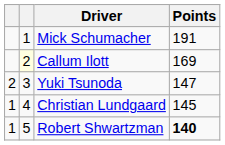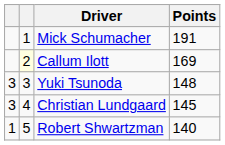 <table class="wikitable" style="font-size: 85%;">
 <tr>
 <th></th>
 <th></th>
 <th>Driver</th>
 <th>Points</th>
 </tr>
 <tr>
 <td align="left"></td>
 <td align="center">1</td>
 <td> <a href='#'>Mick Schumacher</a></td>
 <td>191</td>
 </tr>
 <tr>
 <td align="left"></td>
 <td align="center" style="background: lightyellow;">2</td>
 <td> <a href='#'>Callum Ilott</a></td>
 <td>169</td>
 </tr>
 <tr>
-<td align="left"> 2</td>
+<td align="left"> 3</td>
 <td align="center">3</td>
 <td> <a href='#'>Yuki Tsunoda</a></td>
-<td>147</td>
+<td>148</td>
 </tr>
 <tr>
-<td align="left"> 1</td>
+<td align="left"> 3</td>
 <td align="center">4</td>
 <td> <a href='#'>Christian Lundgaard</a></td>
 <td>145</td>
 </tr>
 <tr>
 <td align="left"> 1</td>
 <td align="center">5</td>
 <td> <a href='#'>Robert Shwartzman</a></td>
-<td><strong>140</strong></td>
+<td>140</td>
 </tr>
 </table>
